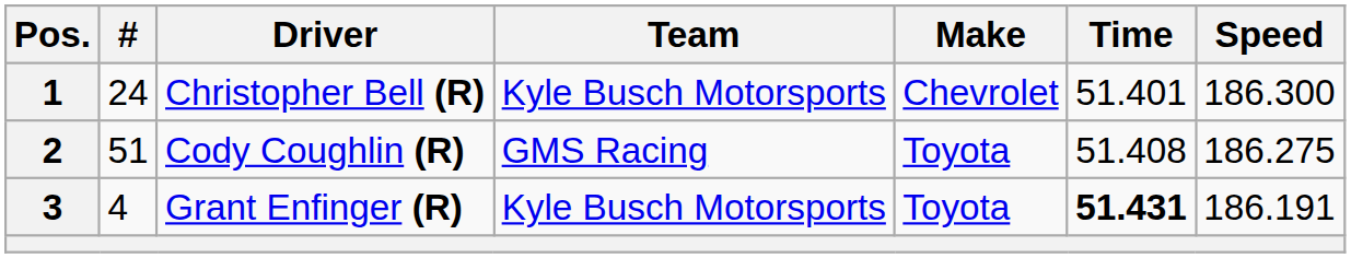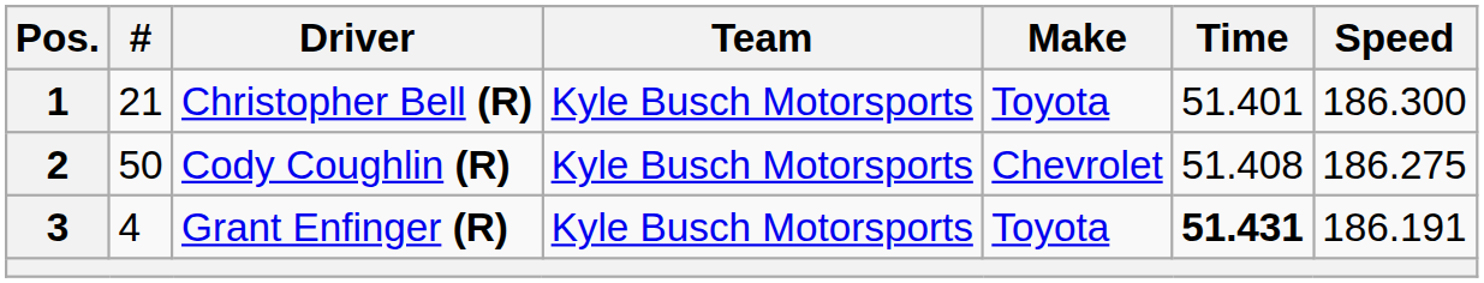 <table class="wikitable" style="font-size:95%">
 <tr>
 <th>Pos.</th>
 <th>#</th>
 <th>Driver</th>
 <th>Team</th>
 <th>Make</th>
 <th>Time</th>
 <th>Speed</th>
 </tr>
 <tr>
 <th>1</th>
-<td>24</td>
+<td>21</td>
 <td><a href='#'>Christopher Bell</a> <strong>(R)</strong></td>
 <td><a href='#'>Kyle Busch Motorsports</a></td>
-<td><a href='#'>Chevrolet</a></td>
+<td><a href='#'>Toyota</a></td>
 <td>51.401</td>
 <td>186.300</td>
 </tr>
 <tr>
 <th>2</th>
-<td>51</td>
+<td>50</td>
 <td><a href='#'>Cody Coughlin</a> <strong>(R)</strong></td>
-<td><a href='#'>GMS Racing</a></td>
-<td><a href='#'>Toyota</a></td>
+<td><a href='#'>Kyle Busch Motorsports</a></td>
+<td><a href='#'>Chevrolet</a></td>
 <td>51.408</td>
 <td>186.275</td>
 </tr>
 <tr>
 <th>3</th>
 <td>4</td>
 <td><a href='#'>Grant Enfinger</a> <strong>(R)</strong></td>
 <td><a href='#'>Kyle Busch Motorsports</a></td>
 <td><a href='#'>Toyota</a></td>
 <td><strong>51.431</strong></td>
 <td>186.191</td>
 </tr>
 <tr>
 <th colspan="7"></th>
 </tr>
 </table>
